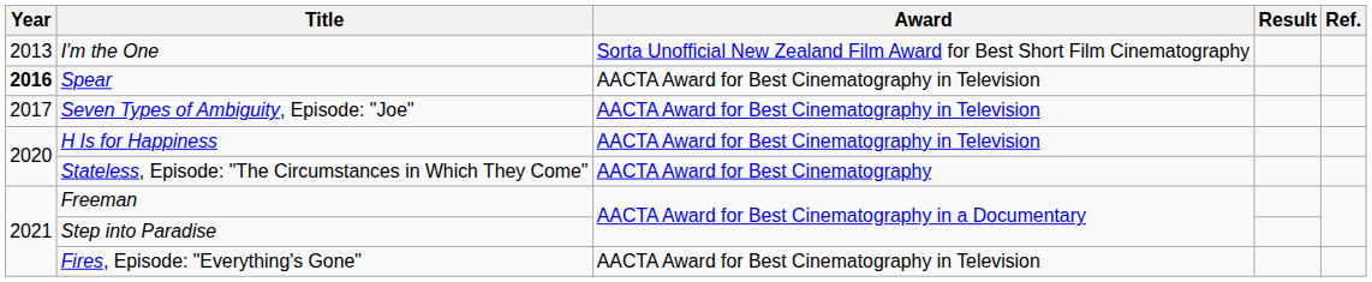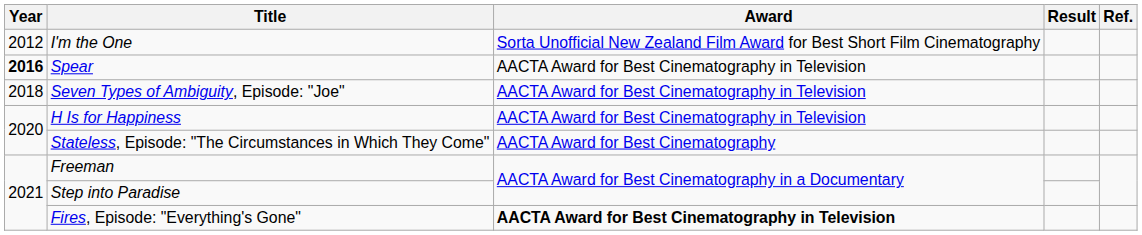 <table class="wikitable sortable">
 <tr>
 <th>Year</th>
 <th>Title</th>
 <th>Award</th>
 <th>Result</th>
 <th>Ref.</th>
 </tr>
 <tr>
-<td>2013</td>
+<td>2012</td>
 <td><em>I'm the One</em></td>
 <td><a href='#'>Sorta Unofficial New Zealand Film Award</a> for Best Short Film Cinematography</td>
 <td></td>
 <td></td>
 </tr>
 <tr>
 <td><strong>2016</strong></td>
 <td><em><a href='#'>Spear</a></em></td>
 <td>AACTA Award for Best Cinematography in Television</td>
 <td></td>
 <td></td>
 </tr>
 <tr>
-<td>2017</td>
+<td>2018</td>
 <td><em><a href='#'>Seven Types of Ambiguity</a></em>, Episode: "Joe"</td>
 <td><a href='#'>AACTA Award for Best Cinematography in Television</a></td>
 <td></td>
 <td></td>
 </tr>
 <tr>
 <td rowspan=2>2020</td>
 <td><em><a href='#'>H Is for Happiness</a></em></td>
 <td><a href='#'>AACTA Award for Best Cinematography in Television</a></td>
 <td></td>
 <td></td>
 </tr>
 <tr>
 <td><em><a href='#'>Stateless</a></em>, Episode: "The Circumstances in Which They Come"</td>
 <td><a href='#'>AACTA Award for Best Cinematography</a></td>
 <td></td>
 <td></td>
 </tr>
 <tr>
 <td rowspan=3>2021</td>
 <td><em>Freeman</em></td>
 <td rowspan=2><a href='#'>AACTA Award for Best Cinematography in a Documentary</a></td>
 <td></td>
 <td rowspan=2></td>
 </tr>
 <tr>
 <td><em>Step into Paradise</em></td>
 <td></td>
 </tr>
 <tr>
 <td><em><a href='#'>Fires</a></em>, Episode: "Everything's Gone"</td>
-<td>AACTA Award for Best Cinematography in Television</td>
+<td><strong>AACTA Award for Best Cinematography in Television</strong></td>
 <td></td>
 <td></td>
 </tr>
 </table>
